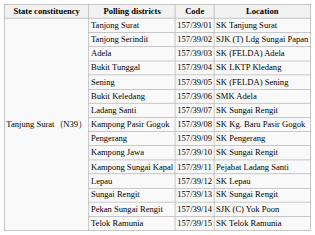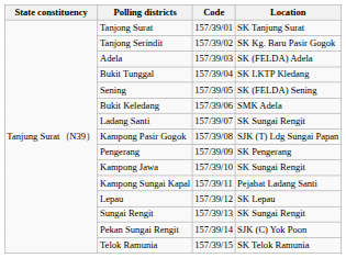 <table class="wikitable sortable mw-collapsible" style="white-space:nowrap;font-size:85%">
 <tr>
 <th>State constituency</th>
 <th>Polling districts</th>
 <th>Code</th>
 <th>Location</th>
 </tr>
 <tr>
 <td rowspan="15">Tanjung Surat（N39）</td>
 <td>Tanjong Surat</td>
 <td>157/39/01</td>
 <td>SK Tanjung Surat</td>
 </tr>
 <tr>
 <td>Tanjong Serindit</td>
 <td>157/39/02</td>
-<td>SJK (T) Ldg Sungai Papan</td>
+<td>SK Kg. Baru Pasir Gogok</td>
 </tr>
 <tr>
 <td>Adela</td>
 <td>157/39/03</td>
 <td>SK (FELDA) Adela</td>
 </tr>
 <tr>
 <td>Bukit Tunggal</td>
 <td>157/39/04</td>
 <td>SK LKTP Kledang</td>
 </tr>
 <tr>
 <td>Sening</td>
 <td>157/39/05</td>
 <td>SK (FELDA) Sening</td>
 </tr>
 <tr>
 <td>Bukit Keledang</td>
 <td>157/39/06</td>
 <td>SMK Adela</td>
 </tr>
 <tr>
 <td>Ladang Santi</td>
 <td>157/39/07</td>
 <td>SK Sungai Rengit</td>
 </tr>
 <tr>
 <td>Kampong Pasir Gogok</td>
 <td>157/39/08</td>
-<td>SK Kg. Baru Pasir Gogok</td>
+<td>SJK (T) Ldg Sungai Papan</td>
 </tr>
 <tr>
 <td>Pengerang</td>
 <td>157/39/09</td>
 <td>SK Pengerang</td>
 </tr>
 <tr>
 <td>Kampong Jawa</td>
 <td>157/39/10</td>
 <td>SK Sungai Rengit</td>
 </tr>
 <tr>
 <td>Kampong Sungai Kapal</td>
 <td>157/39/11</td>
 <td>Pejabat Ladang Santi</td>
 </tr>
 <tr>
 <td>Lepau</td>
 <td>157/39/12</td>
 <td>SK Lepau</td>
 </tr>
 <tr>
 <td>Sungai Rengit</td>
 <td>157/39/13</td>
 <td>SK Sungai Rengit</td>
 </tr>
 <tr>
 <td>Pekan Sungai Rengit</td>
 <td>157/39/14</td>
 <td>SJK (C) Yok Poon</td>
 </tr>
 <tr>
 <td>Telok Ramunia</td>
 <td>157/39/15</td>
 <td>SK Telok Ramunia</td>
 </tr>
 </table>
